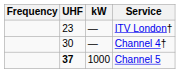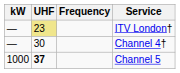 <table class="wikitable sortable">
 <tr>
+<th>kW</th>
+<th>UHF</th>
 <th>Frequency</th>
-<th>UHF</th>
-<th>kW</th>
 <th>Service</th>
 </tr>
 <tr>
+<td>—</td>
+<td style="background: khaki;">23</td>
 <td></td>
-<td>23</td>
-<td>—</td>
 <td><a href='#'>ITV London</a>†</td>
 </tr>
 <tr>
+<td>—</td>
+<td>30</td>
 <td></td>
-<td>30</td>
-<td>—</td>
 <td><a href='#'>Channel 4</a>†</td>
 </tr>
 <tr>
+<td>1000</td>
+<td><strong>37</strong></td>
 <td></td>
-<td><strong>37</strong></td>
-<td>1000</td>
 <td><a href='#'>Channel 5</a></td>
 </tr>
 </table>
